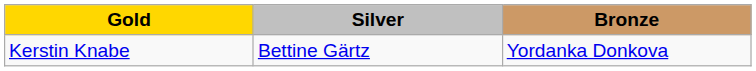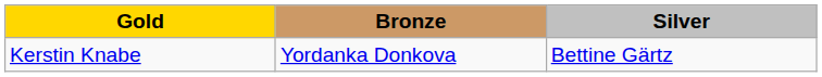 <table class="wikitable" style="text-align:left">
 <tr align="center">
 <td width=200 bgcolor=gold><strong>Gold</strong></td>
+<td width=200 bgcolor=CC9966><strong>Bronze</strong></td>
 <td width=200 bgcolor=silver><strong>Silver</strong></td>
-<td width=200 bgcolor=CC9966><strong>Bronze</strong></td>
 </tr>
 <tr>
 <td><a href='#'>Kerstin Knabe</a><br><em></em></td>
+<td><a href='#'>Yordanka Donkova</a><br><em></em></td>
 <td><a href='#'>Bettine Gärtz</a><br><em></em></td>
-<td><a href='#'>Yordanka Donkova</a><br><em></em></td>
 </tr>
 </table>
